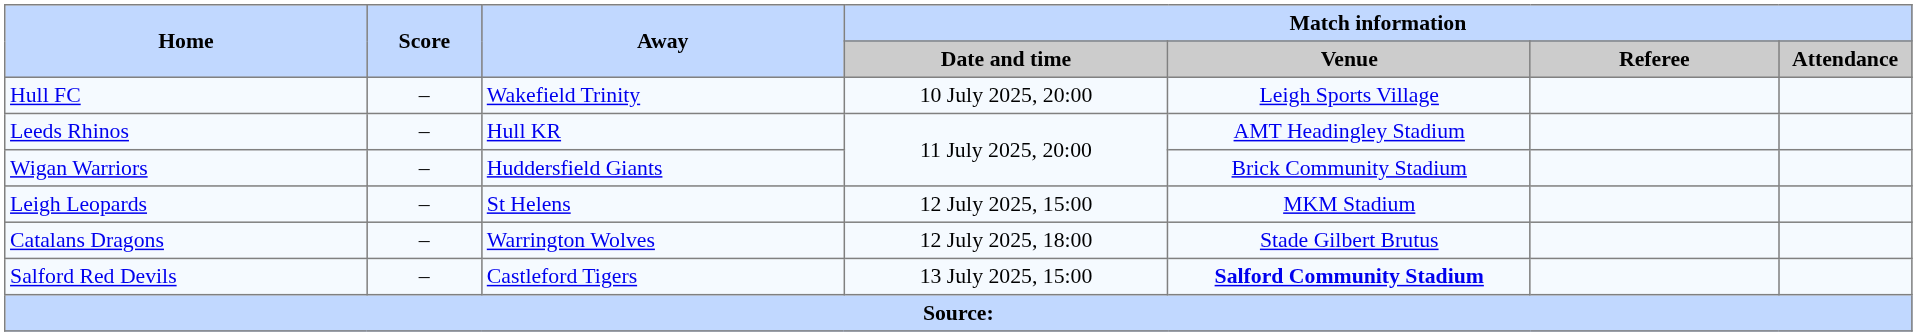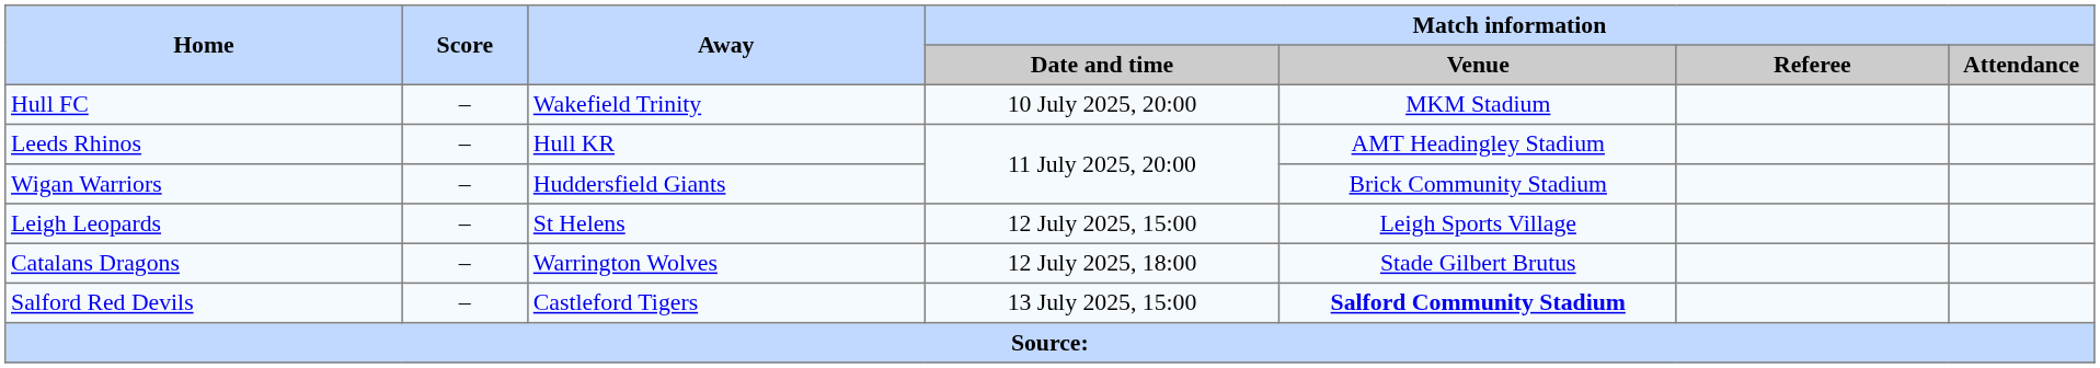 <table border=1 style="border-collapse:collapse; font-size:90%; text-align:center;" cellpadding=3 cellspacing=0 width=100%>
 <tr style="background:#C1D8ff;">
 <th scope="col" rowspan=2 width=19%>Home</th>
 <th scope="col" rowspan=2 width=6%>Score</th>
 <th scope="col" rowspan=2 width=19%>Away</th>
 <th colspan=4>Match information</th>
 </tr>
 <tr style="background:#CCCCCC;">
 <th scope="col" width=17%>Date and time</th>
 <th scope="col" width=19%>Venue</th>
 <th scope="col" width=13%>Referee</th>
 <th scope="col" width=7%>Attendance</th>
 </tr>
 <tr style="background:#F5FAFF;">
 <td style="text-align:left;"> <a href='#'>Hull FC</a></td>
 <td>–</td>
 <td style="text-align:left;"> <a href='#'>Wakefield Trinity</a></td>
 <td>10 July 2025, 20:00</td>
-<td><a href='#'>Leigh Sports Village</a></td>
+<td><a href='#'>MKM Stadium</a></td>
 <td></td>
 <td></td>
 </tr>
 <tr style="background:#F5FAFF;">
 <td style="text-align:left;"> <a href='#'>Leeds Rhinos</a></td>
 <td>–</td>
 <td style="text-align:left;"> <a href='#'>Hull KR</a></td>
 <td Rowspan=2>11 July 2025, 20:00</td>
 <td><a href='#'>AMT Headingley Stadium</a></td>
 <td></td>
 <td></td>
 </tr>
 <tr style="background:#F5FAFF;">
 <td style="text-align:left;"> <a href='#'>Wigan Warriors</a></td>
 <td>–</td>
 <td style="text-align:left;"> <a href='#'>Huddersfield Giants</a></td>
 <td><a href='#'>Brick Community Stadium</a></td>
 <td></td>
 <td></td>
 </tr>
 <tr style="background:#F5FAFF;">
 <td style="text-align:left;"> <a href='#'>Leigh Leopards</a></td>
 <td>–</td>
 <td style="text-align:left;"> <a href='#'>St Helens</a></td>
 <td>12 July 2025, 15:00</td>
-<td><a href='#'>MKM Stadium</a></td>
+<td><a href='#'>Leigh Sports Village</a></td>
 <td></td>
 <td></td>
 </tr>
 <tr style="background:#F5FAFF;">
 <td style="text-align:left;"> <a href='#'>Catalans Dragons</a></td>
 <td>–</td>
 <td style="text-align:left;"> <a href='#'>Warrington Wolves</a></td>
 <td>12 July 2025, 18:00</td>
 <td><a href='#'>Stade Gilbert Brutus</a></td>
 <td></td>
 <td></td>
 </tr>
 <tr style="background:#F5FAFF;">
 <td style="text-align:left;"> <a href='#'>Salford Red Devils</a></td>
 <td>–</td>
 <td style="text-align:left;"> <a href='#'>Castleford Tigers</a></td>
 <td>13 July 2025, 15:00</td>
 <td><strong><a href='#'>Salford Community Stadium</a></strong></td>
 <td></td>
 <td></td>
 </tr>
 <tr style="background:#c1d8ff;">
 <th colspan=7>Source:</th>
 </tr>
 </table>
